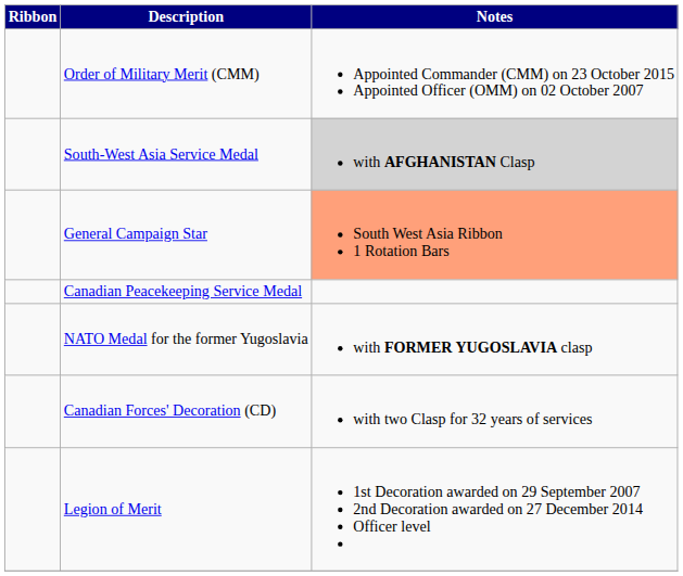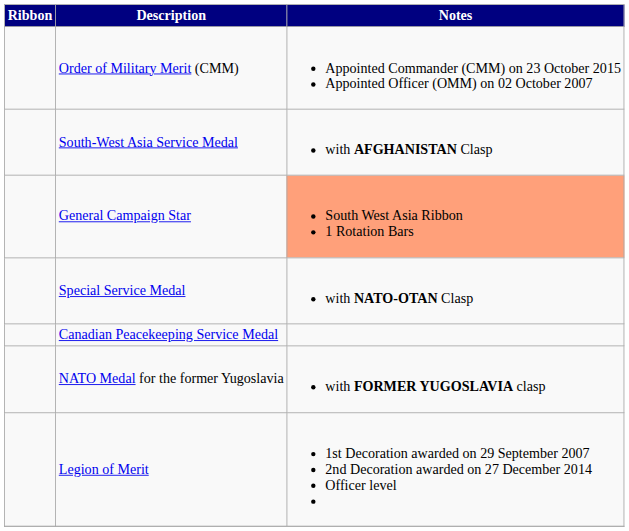 <table class="wikitable">
 <tr style="background:Navy;color:White" align="center">
 <td><strong>Ribbon</strong></td>
 <td><strong>Description</strong></td>
 <td><strong>Notes</strong></td>
 </tr>
 <tr>
 <td></td>
 <td><a href='#'>Order of Military Merit</a> (CMM)</td>
 <td><br><ul><li>Appointed Commander (CMM) on 23 October 2015</li><li>Appointed Officer (OMM) on 02 October 2007</li></ul></td>
 </tr>
 <tr>
 <td></td>
 <td><a href='#'>South-West Asia Service Medal</a></td>
-<td style="background: lightgrey;"><br><ul><li>with <strong>AFGHANISTAN</strong> Clasp</li></ul></td>
+<td><br><ul><li>with <strong>AFGHANISTAN</strong> Clasp</li></ul></td>
 </tr>
 <tr>
 <td><span></span></td>
 <td><a href='#'>General Campaign Star</a></td>
 <td style="background: lightsalmon;"><br><ul><li>South West Asia Ribbon</li><li>1 Rotation Bars</li></ul></td>
+</tr>
+<tr>
+<td></td>
+<td><a href='#'>Special Service Medal</a></td>
+<td><br><ul><li>with <strong>NATO-OTAN</strong> Clasp</li></ul></td>
 </tr>
 <tr>
 <td></td>
 <td><a href='#'>Canadian Peacekeeping Service Medal</a></td>
 <td></td>
 </tr>
 <tr>
 <td></td>
 <td><a href='#'>NATO Medal</a> for the former Yugoslavia</td>
 <td><br><ul><li>with <strong>FORMER YUGOSLAVIA</strong> clasp</li></ul></td>
 </tr>
 <tr>
 <td></td>
-<td><a href='#'>Canadian Forces' Decoration</a> (CD)</td>
-<td><br><ul><li>with two Clasp for 32 years of services</li></ul></td>
-</tr>
-<tr>
-<td></td>
 <td><a href='#'>Legion of Merit</a></td>
 <td><br><ul><li>1st Decoration awarded on 29 September 2007</li><li>2nd Decoration awarded on 27 December 2014</li><li>Officer level</li><li></li></ul></td>
 </tr>
 <tr>
 </tr>
 </table>
